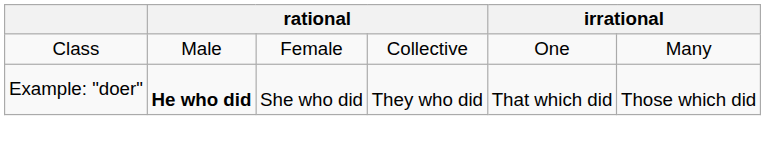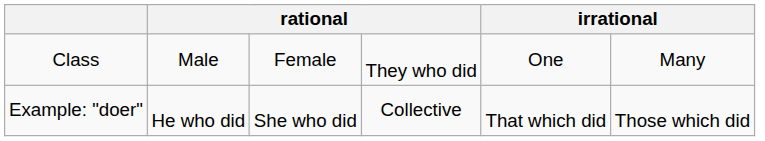 <table class="wikitable" style="text-align: center">
 <tr>
 <th></th>
 <th colspan="3">rational</th>
 <th colspan="2">irrational</th>
 </tr>
 <tr>
 <td>Class</td>
 <td>Male</td>
 <td>Female</td>
-<td>Collective</td>
+<td><br>They who did</td>
 <td>One</td>
 <td>Many</td>
 </tr>
 <tr>
 <td>Example: "doer"</td>
-<td><strong><br>He who did</strong></td>
+<td><br>He who did</td>
 <td><br>She who did</td>
-<td><br>They who did</td>
+<td>Collective</td>
 <td><br>That which did</td>
 <td><br>Those which did</td>
 </tr>
 </table>
